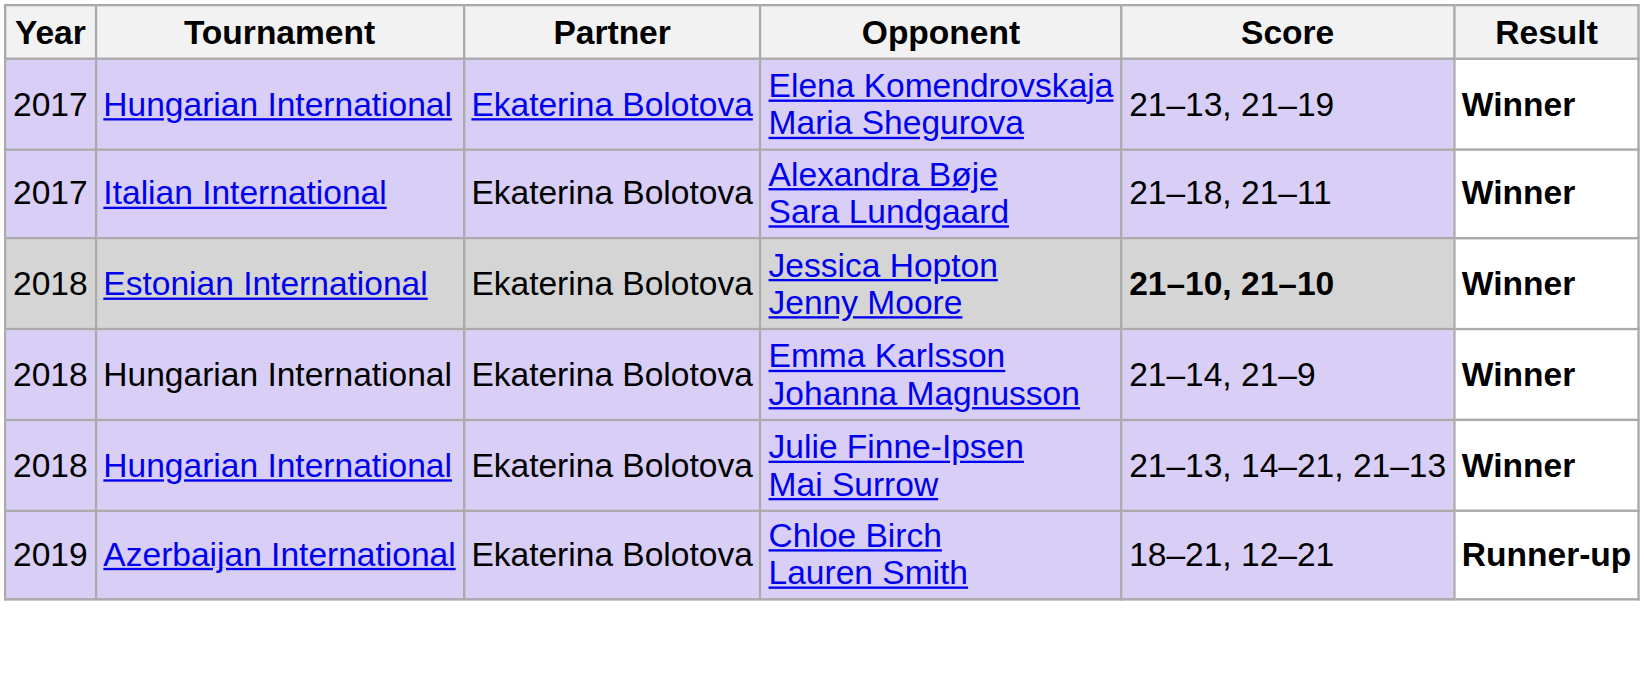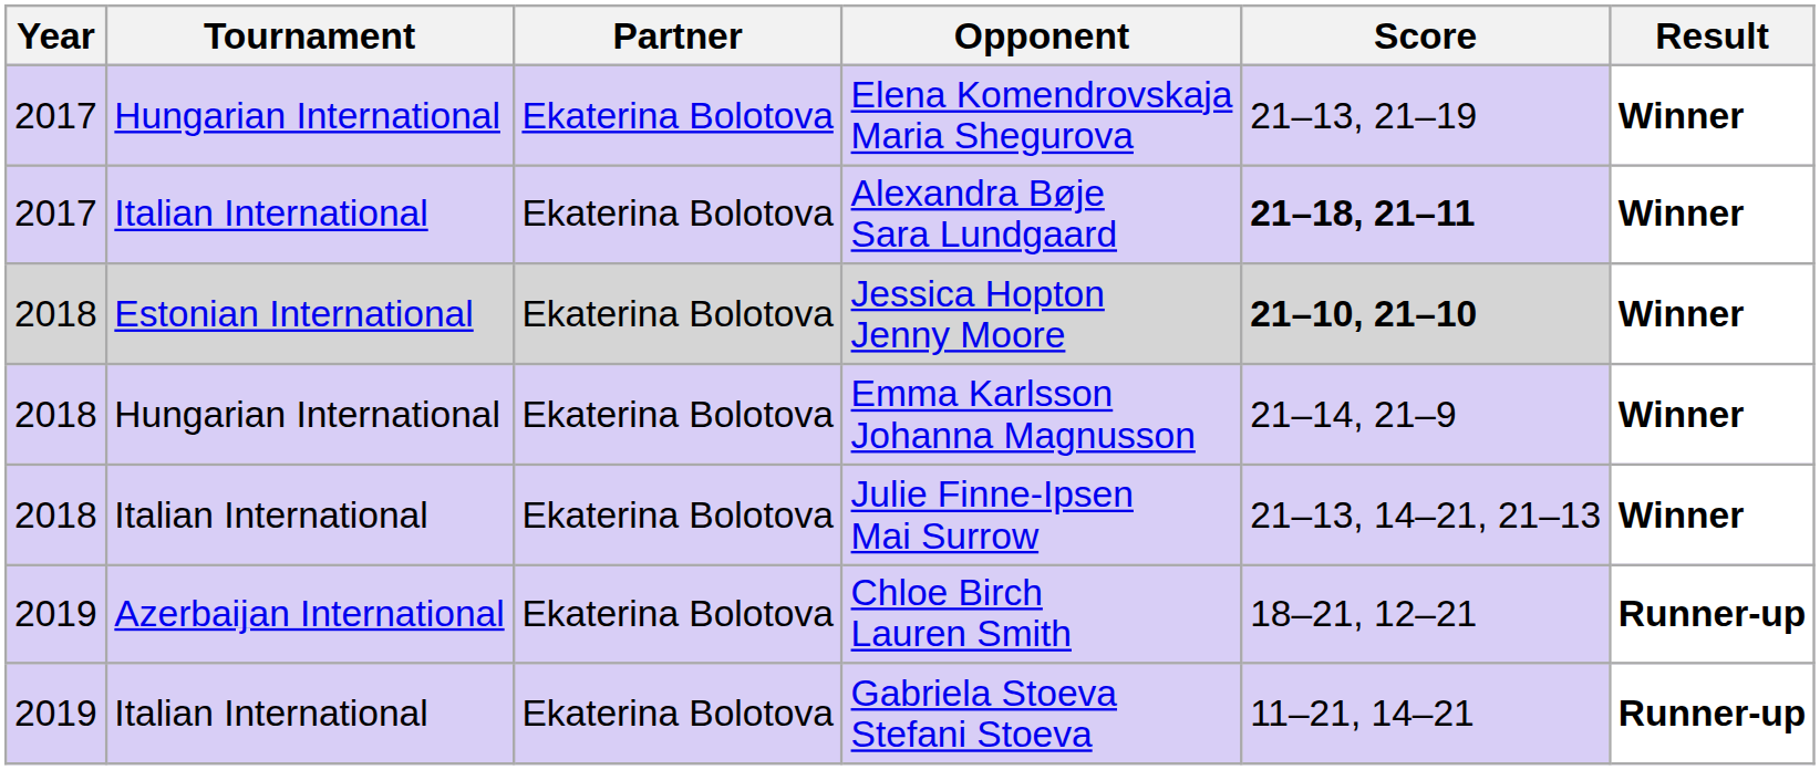 <table class="sortable wikitable" style="font-size: 90%;">
 <tr>
 <th>Year</th>
 <th>Tournament</th>
 <th>Partner</th>
 <th>Opponent</th>
 <th>Score</th>
 <th>Result</th>
 </tr>
 <tr style="background:#D8CEF6">
 <td align="center">2017</td>
 <td align="left"><a href='#'>Hungarian International</a></td>
 <td align="left"> <a href='#'>Ekaterina Bolotova</a></td>
 <td align="left"> <a href='#'>Elena Komendrovskaja</a><br> <a href='#'>Maria Shegurova</a></td>
 <td align="left">21–13, 21–19</td>
 <td style="text-align:left; background:white"> <strong>Winner</strong></td>
 </tr>
 <tr style="background:#D8CEF6">
 <td align="center">2017</td>
 <td align="left"><a href='#'>Italian International</a></td>
 <td align="left"> Ekaterina Bolotova</td>
 <td align="left"> <a href='#'>Alexandra Bøje</a><br> <a href='#'>Sara Lundgaard</a></td>
-<td align="left">21–18, 21–11</td>
+<td align="left"><strong>21–18, 21–11</strong></td>
 <td style="text-align:left; background:white"> <strong>Winner</strong></td>
 </tr>
 <tr style="background:#D5D5D5">
 <td align="center">2018</td>
 <td align="left"><a href='#'>Estonian International</a></td>
 <td align="left"> Ekaterina Bolotova</td>
 <td align="left"> <a href='#'>Jessica Hopton</a><br> <a href='#'>Jenny Moore</a></td>
 <td align="left"><strong>21–10, 21–10</strong></td>
 <td style="text-align:left; background:white"> <strong>Winner</strong></td>
 </tr>
 <tr style="background:#D8CEF6">
 <td align="center">2018</td>
 <td align="left">Hungarian International</td>
 <td align="left"> Ekaterina Bolotova</td>
 <td align="left"> <a href='#'>Emma Karlsson</a><br> <a href='#'>Johanna Magnusson</a></td>
 <td align="left">21–14, 21–9</td>
 <td style="text-align:left; background:white"> <strong>Winner</strong></td>
 </tr>
 <tr style="background:#D8CEF6">
 <td align="center">2018</td>
-<td align="left"><a href='#'>Hungarian International</a></td>
+<td align="left">Italian International</td>
 <td align="left"> Ekaterina Bolotova</td>
 <td align="left"> <a href='#'>Julie Finne-Ipsen</a><br> <a href='#'>Mai Surrow</a></td>
 <td align="left">21–13, 14–21, 21–13</td>
 <td style="text-align:left; background:white"> <strong>Winner</strong></td>
 </tr>
 <tr style="background:#D8CEF6">
 <td align="center">2019</td>
 <td align="left"><a href='#'>Azerbaijan International</a></td>
 <td align="left"> Ekaterina Bolotova</td>
 <td align="left"> <a href='#'>Chloe Birch</a><br> <a href='#'>Lauren Smith</a></td>
 <td align="left">18–21, 12–21</td>
 <td style="text-align:left; background:white"> <strong>Runner-up</strong></td>
 </tr>
+<tr style="background:#D8CEF6">
+<td align="center">2019</td>
+<td align="left">Italian International</td>
+<td align="left"> Ekaterina Bolotova</td>
+<td align="left"> <a href='#'>Gabriela Stoeva</a><br> <a href='#'>Stefani Stoeva</a></td>
+<td align="left">11–21, 14–21</td>
+<td style="text-align:left; background:white"> <strong>Runner-up</strong></td>
+</tr>
 </table>
